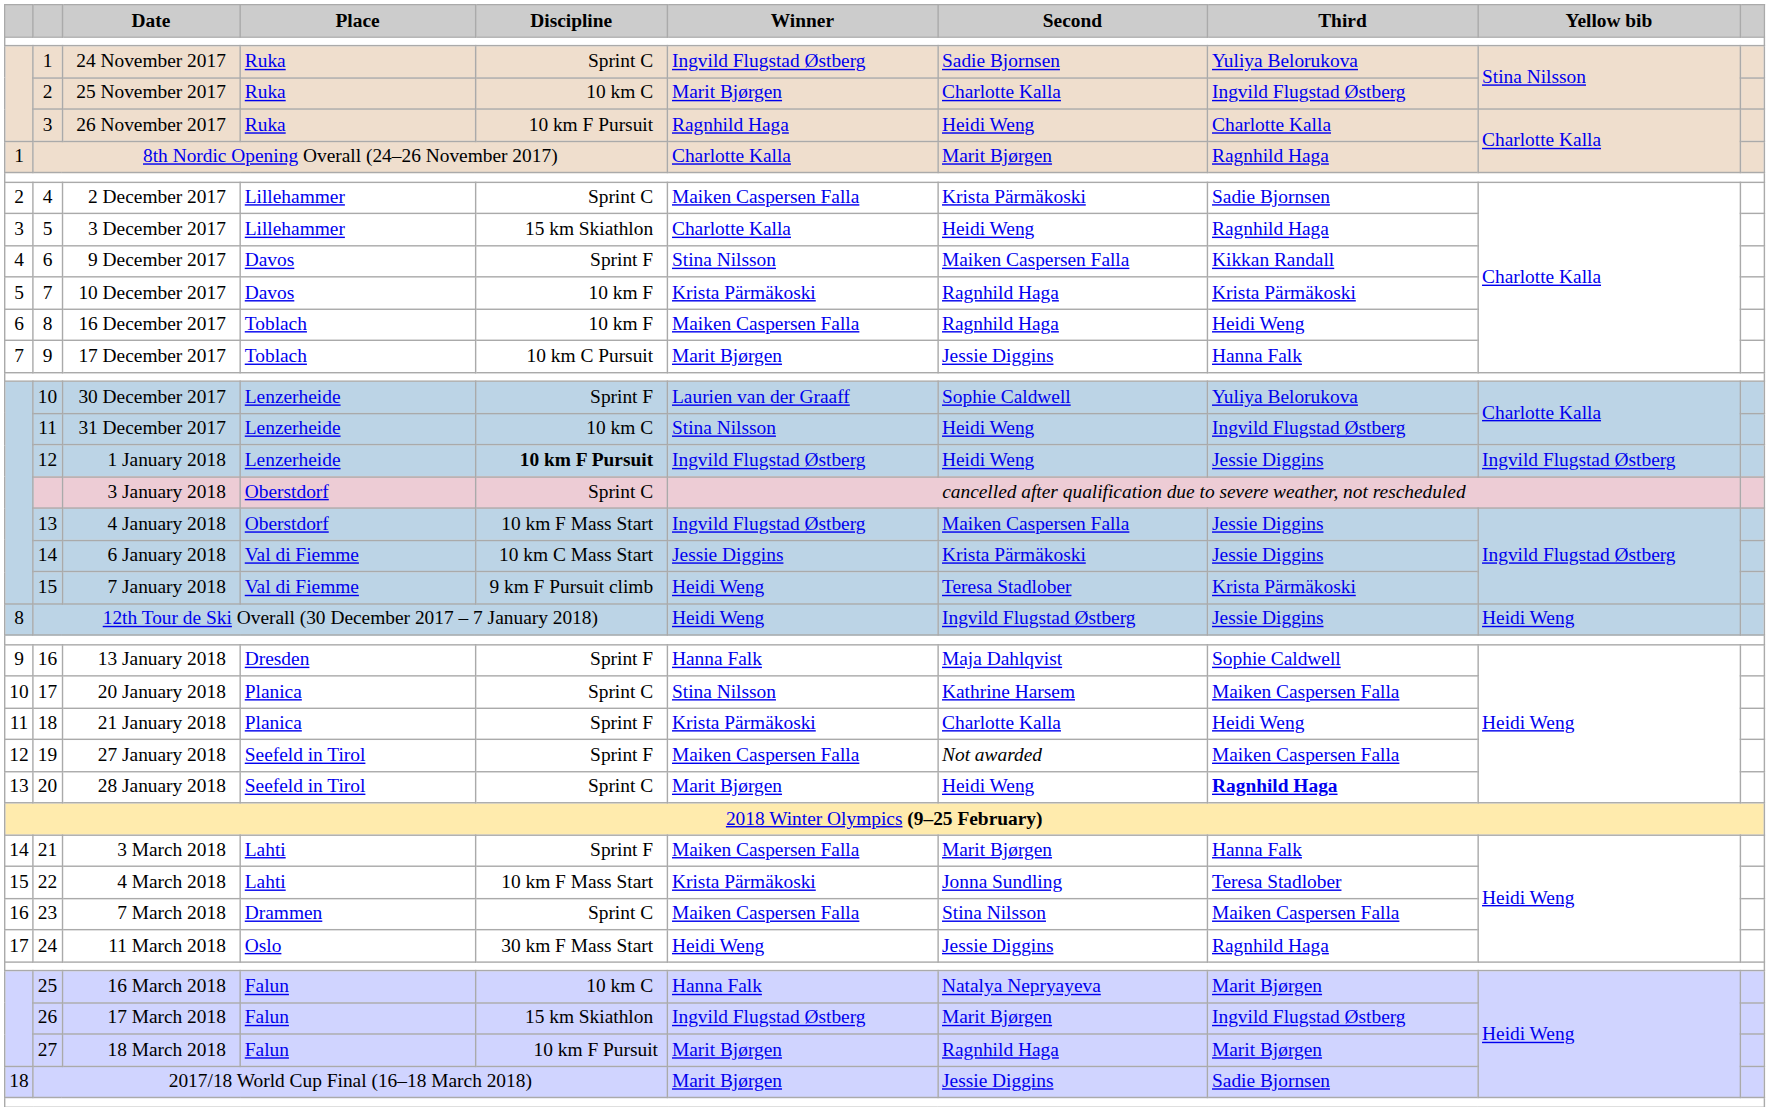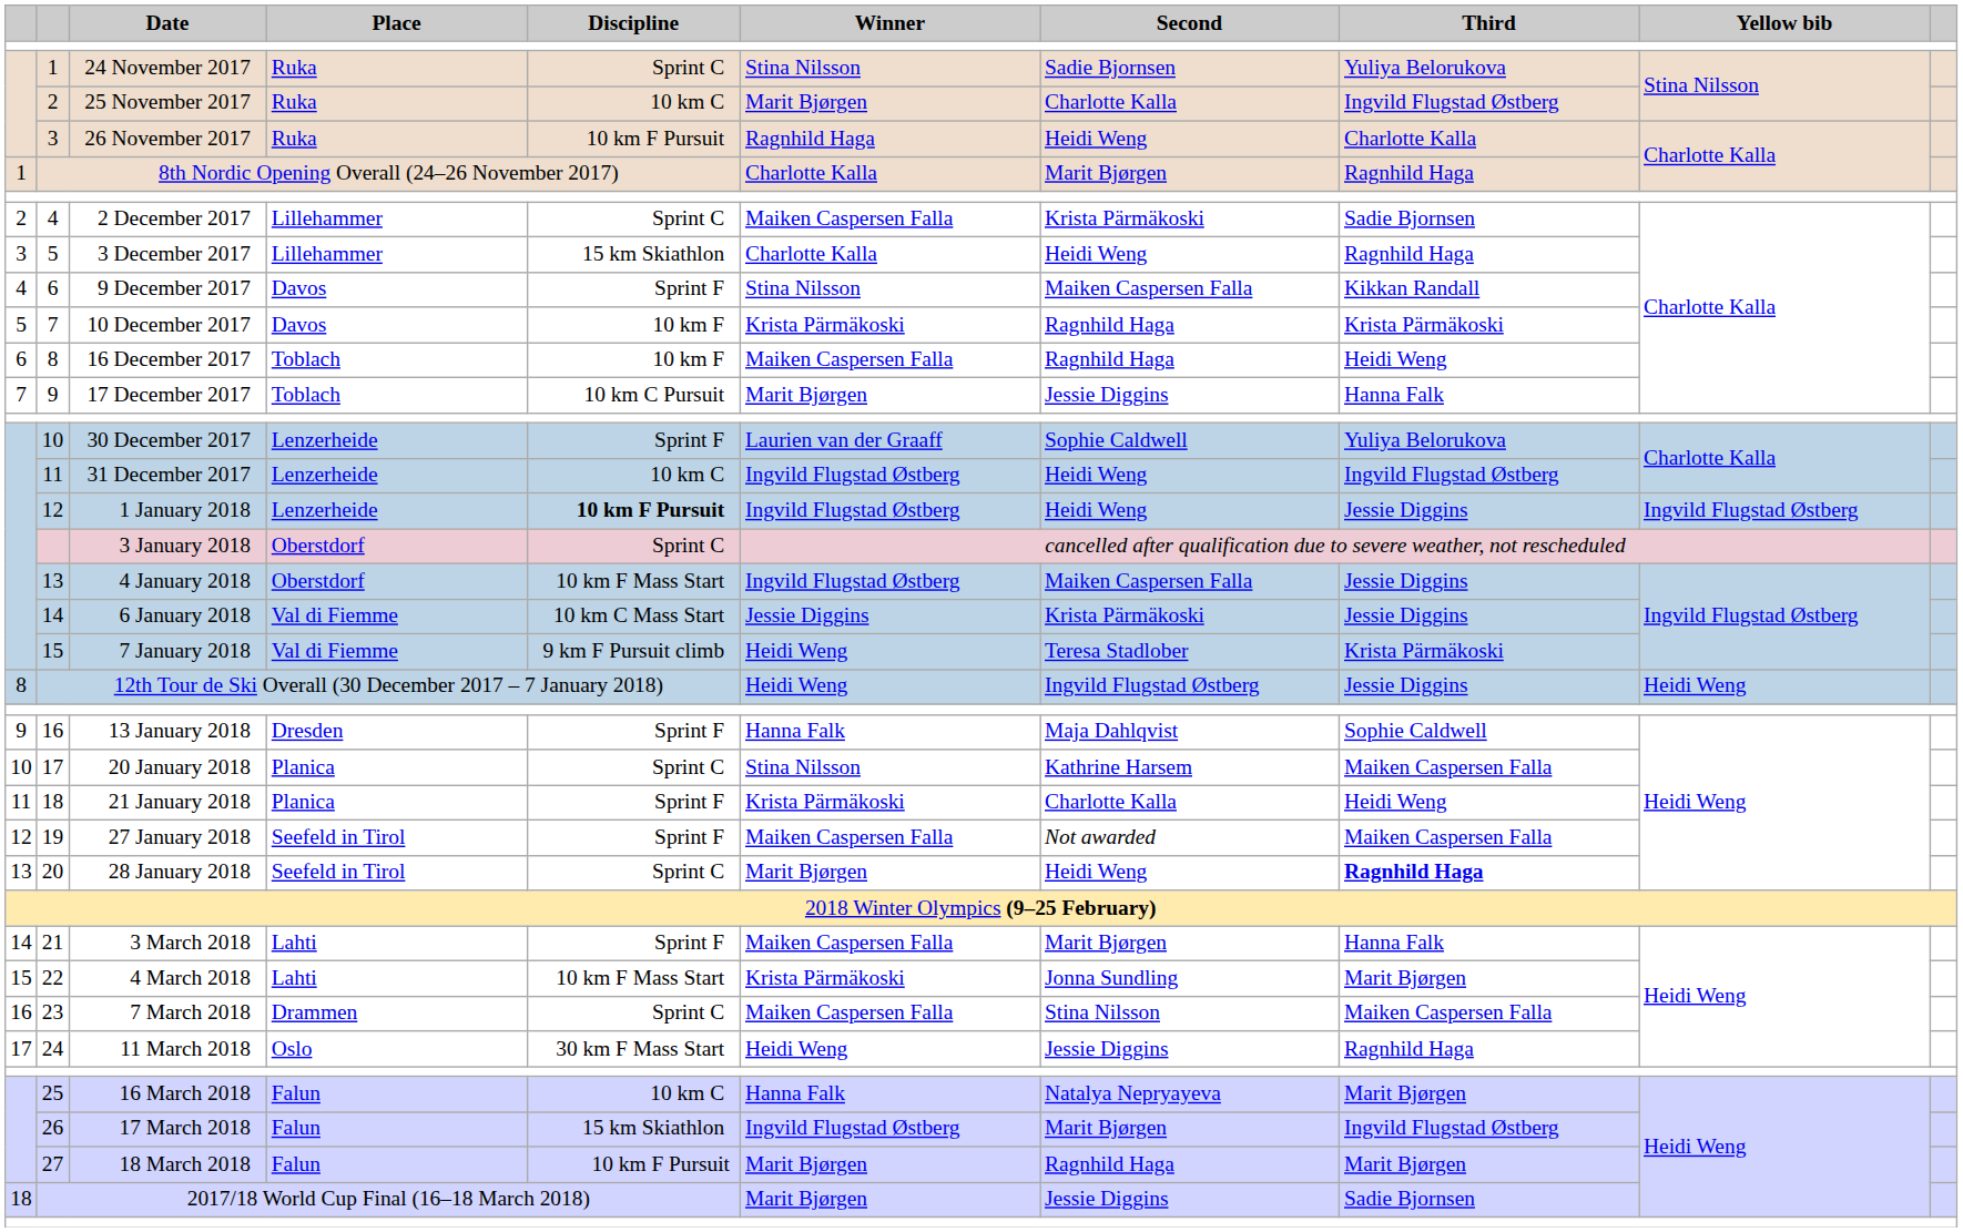 <table class="wikitable plainrowheaders" style="background:#fff; font-size:86%; line-height:16px; border:grey solid 1px; border-collapse:collapse;">
 <tr style="background:#ccc; text-align:center;">
 <th scope="col" style="background:#ccc; width=20 px;"></th>
 <th scope="col" style="background:#ccc; width=30 px;"></th>
 <th scope="col" style="background:#ccc; width:120px;">Date</th>
 <th scope="col" style="background:#ccc; width:160px;">Place</th>
 <th scope="col" style="background:#ccc; width:130px;">Discipline</th>
 <th scope="col" style="background:#ccc; width:185px;">Winner</th>
 <th scope="col" style="background:#ccc; width:185px;">Second</th>
 <th scope="col" style="background:#ccc; width:185px;">Third</th>
 <th scope="col" style="background:#ccc; width:180px;">Yellow bib</th>
 <th scope="col" style="background:#ccc; width:10px;"></th>
 </tr>
 <tr>
 <td colspan=10></td>
 </tr>
 <tr bgcolor=#EFDECD>
 <td rowspan=3></td>
 <td align=center>1</td>
 <td align=right>24 November 2017  </td>
 <td> <a href='#'>Ruka</a></td>
 <td align=right>Sprint C  </td>
-<td> <a href='#'>Ingvild Flugstad Østberg</a></td>
+<td> <a href='#'>Stina Nilsson</a></td>
 <td> <a href='#'>Sadie Bjornsen</a></td>
 <td> <a href='#'>Yuliya Belorukova</a></td>
 <td rowspan=2> <a href='#'>Stina Nilsson</a></td>
 <td></td>
 </tr>
 <tr bgcolor=#EFDECD>
 <td align=center>2</td>
 <td align=right>25 November 2017  </td>
 <td> <a href='#'>Ruka</a></td>
 <td align=right>10 km C  </td>
 <td> <a href='#'>Marit Bjørgen</a></td>
 <td> <a href='#'>Charlotte Kalla</a></td>
 <td> <a href='#'>Ingvild Flugstad Østberg</a></td>
 <td></td>
 </tr>
 <tr bgcolor=#EFDECD>
 <td align=center>3</td>
 <td align=right>26 November 2017  </td>
 <td> <a href='#'>Ruka</a></td>
 <td align=right>10 km F Pursuit  </td>
 <td> <a href='#'>Ragnhild Haga</a></td>
 <td> <a href='#'>Heidi Weng</a></td>
 <td> <a href='#'>Charlotte Kalla</a></td>
 <td rowspan=2> <a href='#'>Charlotte Kalla</a></td>
 <td></td>
 </tr>
 <tr style="background-color: #EFDECD;">
 <td align=center>1</td>
 <td colspan=4 align=center><a href='#'>8th Nordic Opening</a> Overall (24–26 November 2017)</td>
 <td> <a href='#'>Charlotte Kalla</a></td>
 <td> <a href='#'>Marit Bjørgen</a></td>
 <td> <a href='#'>Ragnhild Haga</a></td>
 <td></td>
 </tr>
 <tr>
 <td colspan=10></td>
 </tr>
 <tr>
 <td align=center>2</td>
 <td align=center>4</td>
 <td align=right>2 December 2017  </td>
 <td> <a href='#'>Lillehammer</a></td>
 <td align=right>Sprint C  </td>
 <td> <a href='#'>Maiken Caspersen Falla</a></td>
 <td> <a href='#'>Krista Pärmäkoski</a></td>
 <td> <a href='#'>Sadie Bjornsen</a></td>
 <td rowspan=6> <a href='#'>Charlotte Kalla</a></td>
 <td></td>
 </tr>
 <tr>
 <td align=center>3</td>
 <td align=center>5</td>
 <td align=right>3 December 2017  </td>
 <td> <a href='#'>Lillehammer</a></td>
 <td align=right>15 km Skiathlon  </td>
 <td> <a href='#'>Charlotte Kalla</a></td>
 <td> <a href='#'>Heidi Weng</a></td>
 <td> <a href='#'>Ragnhild Haga</a></td>
 <td></td>
 </tr>
 <tr>
 <td align=center>4</td>
 <td align=center>6</td>
 <td align=right>9 December 2017  </td>
 <td> <a href='#'>Davos</a></td>
 <td align=right>Sprint F  </td>
 <td> <a href='#'>Stina Nilsson</a></td>
 <td> <a href='#'>Maiken Caspersen Falla</a></td>
 <td> <a href='#'>Kikkan Randall</a></td>
 <td></td>
 </tr>
 <tr>
 <td align=center>5</td>
 <td align=center>7</td>
 <td align=right>10 December 2017  </td>
 <td> <a href='#'>Davos</a></td>
 <td align=right>10 km F  </td>
 <td> <a href='#'>Krista Pärmäkoski</a></td>
 <td> <a href='#'>Ragnhild Haga</a></td>
 <td> <a href='#'>Krista Pärmäkoski</a></td>
 <td></td>
 </tr>
 <tr>
 <td align=center>6</td>
 <td align=center>8</td>
 <td align=right>16 December 2017  </td>
 <td> <a href='#'>Toblach</a></td>
 <td align=right>10 km F  </td>
 <td> <a href='#'>Maiken Caspersen Falla</a></td>
 <td> <a href='#'>Ragnhild Haga</a></td>
 <td> <a href='#'>Heidi Weng</a></td>
 <td></td>
 </tr>
 <tr>
 <td align=center>7</td>
 <td align=center>9</td>
 <td align=right>17 December 2017  </td>
 <td> <a href='#'>Toblach</a></td>
 <td align=right>10 km C Pursuit  </td>
 <td> <a href='#'>Marit Bjørgen</a></td>
 <td> <a href='#'>Jessie Diggins</a></td>
 <td> <a href='#'>Hanna Falk</a></td>
 <td></td>
 </tr>
 <tr>
 <td colspan=10></td>
 </tr>
 <tr bgcolor=#BCD4E6>
 <td rowspan=7></td>
 <td align=center>10</td>
 <td align=right>30 December 2017  </td>
 <td> <a href='#'>Lenzerheide</a></td>
 <td align=right>Sprint F  </td>
 <td> <a href='#'>Laurien van der Graaff</a></td>
 <td> <a href='#'>Sophie Caldwell</a></td>
 <td> <a href='#'>Yuliya Belorukova</a></td>
 <td rowspan=2> <a href='#'>Charlotte Kalla</a></td>
 <td></td>
 </tr>
 <tr bgcolor=#BCD4E6>
 <td align=center>11</td>
 <td align=right>31 December 2017  </td>
 <td> <a href='#'>Lenzerheide</a></td>
 <td align=right>10 km C  </td>
-<td> <a href='#'>Stina Nilsson</a></td>
+<td> <a href='#'>Ingvild Flugstad Østberg</a></td>
 <td> <a href='#'>Heidi Weng</a></td>
 <td> <a href='#'>Ingvild Flugstad Østberg</a></td>
 <td></td>
 </tr>
 <tr bgcolor=#BCD4E6>
 <td align=center>12</td>
 <td align=right>1 January 2018  </td>
 <td> <a href='#'>Lenzerheide</a></td>
 <td align=right><strong>10 km F Pursuit  </strong></td>
 <td> <a href='#'>Ingvild Flugstad Østberg</a></td>
 <td> <a href='#'>Heidi Weng</a></td>
 <td> <a href='#'>Jessie Diggins</a></td>
 <td> <a href='#'>Ingvild Flugstad Østberg</a></td>
 <td></td>
 </tr>
 <tr bgcolor=#EDCCD5>
 <td></td>
 <td align=right> 3 January 2018  </td>
 <td> <a href='#'>Oberstdorf</a></td>
 <td align=right>Sprint C  </td>
 <td colspan=4 align=center><em>cancelled after qualification due to severe weather, not rescheduled</em></td>
 <td></td>
 </tr>
 <tr bgcolor=#BCD4E6>
 <td align=center>13</td>
 <td align=right>4 January 2018  </td>
 <td> <a href='#'>Oberstdorf</a></td>
 <td align=right>10 km F Mass Start  </td>
 <td> <a href='#'>Ingvild Flugstad Østberg</a></td>
 <td> <a href='#'>Maiken Caspersen Falla</a></td>
 <td> <a href='#'>Jessie Diggins</a></td>
 <td rowspan=3> <a href='#'>Ingvild Flugstad Østberg</a></td>
 <td></td>
 </tr>
 <tr bgcolor=#BCD4E6>
 <td align=center>14</td>
 <td align=right>6 January 2018  </td>
 <td> <a href='#'>Val di Fiemme</a></td>
 <td align=right>10 km C Mass Start  </td>
 <td> <a href='#'>Jessie Diggins</a></td>
 <td> <a href='#'>Krista Pärmäkoski</a></td>
 <td> <a href='#'>Jessie Diggins</a></td>
 <td></td>
 </tr>
 <tr bgcolor=#BCD4E6>
 <td align=center>15</td>
 <td align=right>7 January 2018  </td>
 <td> <a href='#'>Val di Fiemme</a></td>
 <td align=right>9 km F Pursuit climb  </td>
 <td> <a href='#'>Heidi Weng</a></td>
 <td> <a href='#'>Teresa Stadlober</a></td>
 <td> <a href='#'>Krista Pärmäkoski</a></td>
 <td></td>
 </tr>
 <tr bgcolor=#BCD4E6>
 <td align=center>8</td>
 <td colspan=4 align=center><a href='#'>12th Tour de Ski</a> Overall (30 December 2017 – 7 January 2018)</td>
 <td> <a href='#'>Heidi Weng</a></td>
 <td> <a href='#'>Ingvild Flugstad Østberg</a></td>
 <td> <a href='#'>Jessie Diggins</a></td>
 <td> <a href='#'>Heidi Weng</a></td>
 <td></td>
 </tr>
 <tr>
 <td colspan=10></td>
 </tr>
 <tr>
 <td align=center>9</td>
 <td align=center>16</td>
 <td align=right>13 January 2018  </td>
 <td> <a href='#'>Dresden</a></td>
 <td align=right>Sprint F  </td>
 <td> <a href='#'>Hanna Falk</a></td>
 <td> <a href='#'>Maja Dahlqvist</a></td>
 <td> <a href='#'>Sophie Caldwell</a></td>
 <td rowspan=5> <a href='#'>Heidi Weng</a></td>
 <td></td>
 </tr>
 <tr>
 <td align=center>10</td>
 <td align=center>17</td>
 <td align=right>20 January 2018  </td>
 <td> <a href='#'>Planica</a></td>
 <td align=right>Sprint C  </td>
 <td> <a href='#'>Stina Nilsson</a></td>
 <td> <a href='#'>Kathrine Harsem</a></td>
 <td> <a href='#'>Maiken Caspersen Falla</a></td>
 <td></td>
 </tr>
 <tr>
 <td align=center>11</td>
 <td align=center>18</td>
 <td align=right>21 January 2018  </td>
 <td> <a href='#'>Planica</a></td>
 <td align=right>Sprint F  </td>
 <td> <a href='#'>Krista Pärmäkoski</a></td>
 <td> <a href='#'>Charlotte Kalla</a></td>
 <td> <a href='#'>Heidi Weng</a></td>
 <td></td>
 </tr>
 <tr>
 <td align=center>12</td>
 <td align=center>19</td>
 <td align=right>27 January 2018  </td>
 <td> <a href='#'>Seefeld in Tirol</a></td>
 <td align=right>Sprint F  </td>
 <td> <a href='#'>Maiken Caspersen Falla</a></td>
 <td><em>Not awarded</em></td>
 <td> <a href='#'>Maiken Caspersen Falla</a></td>
 <td></td>
 </tr>
 <tr>
 <td align=center>13</td>
 <td align=center>20</td>
 <td align=right>28 January 2018  </td>
 <td> <a href='#'>Seefeld in Tirol</a></td>
 <td align=right>Sprint C  </td>
 <td> <a href='#'>Marit Bjørgen</a></td>
 <td> <a href='#'>Heidi Weng</a></td>
 <td><strong> <a href='#'>Ragnhild Haga</a></strong></td>
 <td></td>
 </tr>
 <tr style="background:#FFEBAD">
 <td colspan=11 align=center><a href='#'>2018 Winter Olympics</a> <strong>(9–25 February)</strong></td>
 </tr>
 <tr>
 <td align=center>14</td>
 <td align=center>21</td>
 <td align=right>3 March 2018  </td>
 <td> <a href='#'>Lahti</a></td>
 <td align=right>Sprint F  </td>
 <td> <a href='#'>Maiken Caspersen Falla</a></td>
 <td> <a href='#'>Marit Bjørgen</a></td>
 <td> <a href='#'>Hanna Falk</a></td>
 <td rowspan=4> <a href='#'>Heidi Weng</a></td>
 <td></td>
 </tr>
 <tr>
 <td align=center>15</td>
 <td align=center>22</td>
 <td align=right>4 March 2018  </td>
 <td> <a href='#'>Lahti</a></td>
 <td align=right>10 km F Mass Start  </td>
 <td> <a href='#'>Krista Pärmäkoski</a></td>
 <td> <a href='#'>Jonna Sundling</a></td>
-<td> <a href='#'>Teresa Stadlober</a></td>
+<td> <a href='#'>Marit Bjørgen</a></td>
 <td></td>
 </tr>
 <tr>
 <td align=center>16</td>
 <td align=center>23</td>
 <td align=right>7 March 2018  </td>
 <td> <a href='#'>Drammen</a></td>
 <td align=right>Sprint C  </td>
 <td> <a href='#'>Maiken Caspersen Falla</a></td>
 <td> <a href='#'>Stina Nilsson</a></td>
 <td> <a href='#'>Maiken Caspersen Falla</a></td>
 <td></td>
 </tr>
 <tr>
 <td align=center>17</td>
 <td align=center>24</td>
 <td align=right>11 March 2018  </td>
 <td> <a href='#'>Oslo</a></td>
 <td align=right>30 km F Mass Start  </td>
 <td> <a href='#'>Heidi Weng</a></td>
 <td> <a href='#'>Jessie Diggins</a></td>
 <td> <a href='#'>Ragnhild Haga</a></td>
 <td></td>
 </tr>
 <tr>
 <td colspan=10></td>
 </tr>
 <tr bgcolor=#D0D4FF>
 <td rowspan=3></td>
 <td align=center>25</td>
 <td align=right>16 March 2018  </td>
 <td> <a href='#'>Falun</a></td>
 <td align=right>10 km C  </td>
 <td> <a href='#'>Hanna Falk</a></td>
 <td> <a href='#'>Natalya Nepryayeva</a></td>
 <td> <a href='#'>Marit Bjørgen</a></td>
 <td rowspan=4> <a href='#'>Heidi Weng</a></td>
 <td></td>
 </tr>
 <tr bgcolor=#D0D4FF>
 <td align=center>26</td>
 <td align=right>17 March 2018  </td>
 <td> <a href='#'>Falun</a></td>
 <td align=right>15 km Skiathlon  </td>
 <td> <a href='#'>Ingvild Flugstad Østberg</a></td>
 <td> <a href='#'>Marit Bjørgen</a></td>
 <td> <a href='#'>Ingvild Flugstad Østberg</a></td>
 <td></td>
 </tr>
 <tr bgcolor=#D0D4FF>
 <td align=center>27</td>
 <td align=right>18 March 2018  </td>
 <td> <a href='#'>Falun</a></td>
 <td align=right>10 km F Pursuit </td>
 <td> <a href='#'>Marit Bjørgen</a></td>
 <td> <a href='#'>Ragnhild Haga</a></td>
 <td> <a href='#'>Marit Bjørgen</a></td>
 <td></td>
 </tr>
 <tr style="background-color: #D0D4FF;">
 <td align=center>18</td>
 <td colspan=4 align=center>2017/18 World Cup Final (16–18 March 2018)</td>
 <td> <a href='#'>Marit Bjørgen</a></td>
 <td> <a href='#'>Jessie Diggins</a></td>
 <td> <a href='#'>Sadie Bjornsen</a></td>
 <td></td>
 </tr>
 <tr>
 <td colspan=10></td>
 </tr>
 </table>
